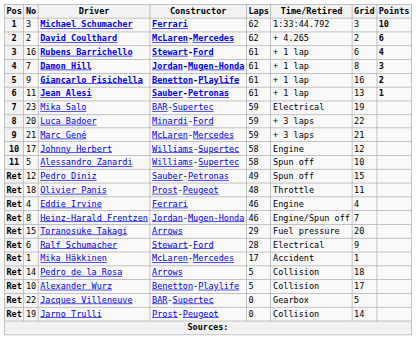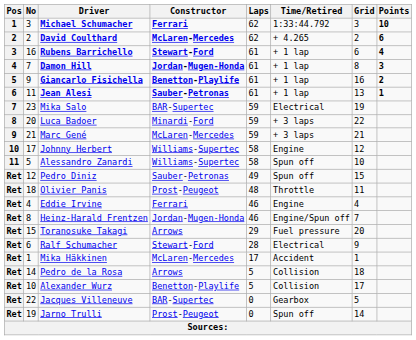 <table class="wikitable" style="font-size: 95%;">
 <tr>
 <th>Pos</th>
 <th>No</th>
 <th>Driver</th>
 <th>Constructor</th>
 <th>Laps</th>
 <th>Time/Retired</th>
 <th>Grid</th>
 <th>Points</th>
 </tr>
 <tr>
 <th>1</th>
 <td>3</td>
 <td> <strong><a href='#'>Michael Schumacher</a></strong></td>
 <td><strong><a href='#'>Ferrari</a></strong></td>
 <td>62</td>
 <td>1:33:44.792</td>
 <td>3</td>
 <td><strong>10</strong></td>
 </tr>
 <tr>
 <th>2</th>
 <td>2</td>
 <td> <strong><a href='#'>David Coulthard</a></strong></td>
 <td><strong><a href='#'>McLaren</a>-<a href='#'>Mercedes</a></strong></td>
 <td>62</td>
 <td>+ 4.265</td>
 <td>2</td>
 <td><strong>6</strong></td>
 </tr>
 <tr>
 <th>3</th>
 <td>16</td>
 <td> <strong><a href='#'>Rubens Barrichello</a></strong></td>
 <td><strong><a href='#'>Stewart</a>-<a href='#'>Ford</a></strong></td>
 <td>61</td>
 <td>+ 1 lap</td>
 <td>6</td>
 <td><strong>4</strong></td>
 </tr>
 <tr>
 <th>4</th>
 <td>7</td>
 <td> <strong><a href='#'>Damon Hill</a></strong></td>
 <td><strong><a href='#'>Jordan</a>-<a href='#'>Mugen-Honda</a></strong></td>
 <td>61</td>
 <td>+ 1 lap</td>
 <td>8</td>
 <td><strong>3</strong></td>
 </tr>
 <tr>
 <th>5</th>
 <td>9</td>
 <td> <strong><a href='#'>Giancarlo Fisichella</a></strong></td>
 <td><strong><a href='#'>Benetton</a>-<a href='#'>Playlife</a></strong></td>
 <td>61</td>
 <td>+ 1 lap</td>
 <td>16</td>
 <td><strong>2</strong></td>
 </tr>
 <tr>
 <th>6</th>
 <td>11</td>
 <td> <strong><a href='#'>Jean Alesi</a></strong></td>
 <td><strong><a href='#'>Sauber</a>-<a href='#'>Petronas</a></strong></td>
 <td>61</td>
 <td>+ 1 lap</td>
 <td>13</td>
 <td><strong>1</strong></td>
 </tr>
 <tr>
 <th>7</th>
 <td>23</td>
 <td> <a href='#'>Mika Salo</a></td>
 <td><a href='#'>BAR</a>-<a href='#'>Supertec</a></td>
 <td>59</td>
 <td>Electrical</td>
 <td>19</td>
 <td> </td>
 </tr>
 <tr>
 <th>8</th>
 <td>20</td>
 <td> <a href='#'>Luca Badoer</a></td>
 <td><a href='#'>Minardi</a>-<a href='#'>Ford</a></td>
 <td>59</td>
 <td>+ 3 laps</td>
 <td>22</td>
 <td> </td>
 </tr>
 <tr>
 <th>9</th>
 <td>21</td>
 <td> <a href='#'>Marc Gené</a></td>
 <td><a href='#'>McLaren</a>-<a href='#'>Mercedes</a></td>
 <td>59</td>
 <td>+ 3 laps</td>
 <td>21</td>
 <td> </td>
 </tr>
 <tr>
 <th>10</th>
 <td>17</td>
 <td> <a href='#'>Johnny Herbert</a></td>
 <td><a href='#'>Williams</a>-<a href='#'>Supertec</a></td>
 <td>58</td>
 <td>Engine</td>
 <td>12</td>
 <td> </td>
 </tr>
 <tr>
 <th>11</th>
 <td>5</td>
 <td> <a href='#'>Alessandro Zanardi</a></td>
 <td><a href='#'>Williams</a>-<a href='#'>Supertec</a></td>
 <td>58</td>
 <td>Spun off</td>
 <td>10</td>
 <td> </td>
 </tr>
 <tr>
 <th>Ret</th>
 <td>12</td>
 <td> <a href='#'>Pedro Diniz</a></td>
 <td><a href='#'>Sauber</a>-<a href='#'>Petronas</a></td>
 <td>49</td>
 <td>Spun off</td>
 <td>15</td>
 <td> </td>
 </tr>
 <tr>
 <th>Ret</th>
 <td>18</td>
 <td> <a href='#'>Olivier Panis</a></td>
 <td><a href='#'>Prost</a>-<a href='#'>Peugeot</a></td>
 <td>48</td>
 <td>Throttle</td>
 <td>11</td>
 <td> </td>
 </tr>
 <tr>
 <th>Ret</th>
 <td>4</td>
 <td> <a href='#'>Eddie Irvine</a></td>
 <td><a href='#'>Ferrari</a></td>
 <td>46</td>
 <td>Engine</td>
 <td>4</td>
 <td> </td>
 </tr>
 <tr>
 <th>Ret</th>
 <td>8</td>
 <td> <a href='#'>Heinz-Harald Frentzen</a></td>
 <td><a href='#'>Jordan</a>-<a href='#'>Mugen-Honda</a></td>
 <td>46</td>
 <td>Engine/Spun off</td>
 <td>7</td>
 <td> </td>
 </tr>
 <tr>
 <th>Ret</th>
 <td>15</td>
 <td> <a href='#'>Toranosuke Takagi</a></td>
 <td><a href='#'>Arrows</a></td>
 <td>29</td>
 <td>Fuel pressure</td>
 <td>20</td>
 <td> </td>
 </tr>
 <tr>
 <th>Ret</th>
 <td>6</td>
 <td> <a href='#'>Ralf Schumacher</a></td>
 <td><a href='#'>Stewart</a>-<a href='#'>Ford</a></td>
 <td>28</td>
 <td>Electrical</td>
 <td>9</td>
 <td> </td>
 </tr>
 <tr>
 <th>Ret</th>
 <td>1</td>
 <td> <a href='#'>Mika Häkkinen</a></td>
 <td><a href='#'>McLaren</a>-<a href='#'>Mercedes</a></td>
 <td>17</td>
 <td>Accident</td>
 <td>1</td>
 <td> </td>
 </tr>
 <tr>
 <th>Ret</th>
 <td>14</td>
 <td> <a href='#'>Pedro de la Rosa</a></td>
 <td><a href='#'>Arrows</a></td>
 <td>5</td>
 <td>Collision</td>
 <td>18</td>
 <td> </td>
 </tr>
 <tr>
 <th>Ret</th>
 <td>10</td>
 <td> <a href='#'>Alexander Wurz</a></td>
 <td><a href='#'>Benetton</a>-<a href='#'>Playlife</a></td>
 <td>5</td>
 <td>Collision</td>
 <td>17</td>
 <td> </td>
 </tr>
 <tr>
 <th>Ret</th>
 <td>22</td>
 <td> <a href='#'>Jacques Villeneuve</a></td>
 <td><a href='#'>BAR</a>-<a href='#'>Supertec</a></td>
 <td>0</td>
 <td>Gearbox</td>
 <td>5</td>
 <td> </td>
 </tr>
 <tr>
 <th>Ret</th>
 <td>19</td>
 <td> <a href='#'>Jarno Trulli</a></td>
 <td><a href='#'>Prost</a>-<a href='#'>Peugeot</a></td>
 <td>0</td>
-<td>Collision</td>
+<td>Spun off</td>
 <td>14</td>
 <td> </td>
 </tr>
 <tr>
 <th colspan="8" style="text-align: center">Sources:</th>
 </tr>
 </table>
